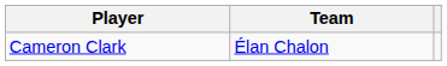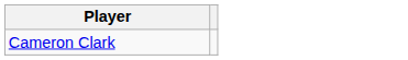 <table class="wikitable sortable">
 <tr>
 <th style="width:200px;">Player</th>
-<th style="width:180px;">Team</th>
 <th></th>
 </tr>
 <tr>
 <td> <a href='#'>Cameron Clark</a></td>
-<td> <a href='#'>Élan Chalon</a></td>
 <td style="text-align:center;"></td>
 </tr>
 </table>
